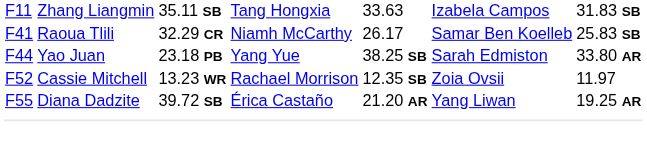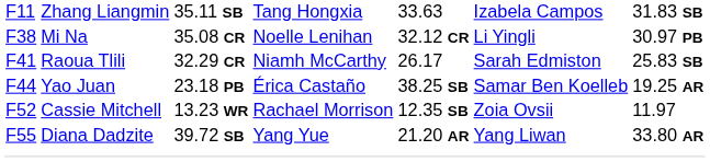 <table>
 <tr>
 <td><a href='#'>F11</a></td>
 <td><a href='#'>Zhang Liangmin</a><br></td>
 <td>35.11 <small><strong>SB</strong></small></td>
 <td><a href='#'>Tang Hongxia</a><br></td>
 <td>33.63</td>
 <td><a href='#'>Izabela Campos</a><br></td>
 <td>31.83 <small><strong>SB</strong></small></td>
 </tr>
 <tr>
+<td><a href='#'>F38</a></td>
+<td><a href='#'>Mi Na</a><br></td>
+<td>35.08 <small><strong>CR</strong></small></td>
+<td><a href='#'>Noelle Lenihan</a><br></td>
+<td>32.12 <small><strong>CR</strong></small></td>
+<td><a href='#'>Li Yingli</a><br></td>
+<td>30.97 <small><strong>PB</strong></small></td>
+</tr>
+<tr>
 <td><a href='#'>F41</a></td>
 <td><a href='#'>Raoua Tlili</a><br></td>
 <td>32.29 <small><strong>CR</strong></small></td>
 <td><a href='#'>Niamh McCarthy</a><br></td>
 <td>26.17</td>
-<td><a href='#'>Samar Ben Koelleb</a><br></td>
+<td><a href='#'>Sarah Edmiston</a><br></td>
 <td>25.83 <small><strong>SB</strong></small></td>
 </tr>
 <tr>
 <td><a href='#'>F44</a></td>
 <td><a href='#'>Yao Juan</a><br></td>
 <td>23.18 <small><strong>PB</strong></small></td>
-<td><a href='#'>Yang Yue</a><br></td>
+<td><a href='#'>Érica Castaño</a><br></td>
 <td>38.25 <small><strong>SB</strong></small></td>
-<td><a href='#'>Sarah Edmiston</a><br></td>
-<td>33.80 <small><strong>AR</strong></small></td>
+<td><a href='#'>Samar Ben Koelleb</a><br></td>
+<td>19.25 <small><strong>AR</strong></small></td>
 </tr>
 <tr>
 <td><a href='#'>F52</a></td>
 <td><a href='#'>Cassie Mitchell</a><br></td>
 <td>13.23 <small><strong>WR</strong></small></td>
 <td><a href='#'>Rachael Morrison</a><br></td>
 <td>12.35 <small><strong>SB</strong></small></td>
 <td><a href='#'>Zoia Ovsii</a><br></td>
 <td>11.97</td>
 </tr>
 <tr>
 <td><a href='#'>F55</a></td>
 <td><a href='#'>Diana Dadzite</a><br></td>
 <td>39.72 <small><strong>SB</strong></small></td>
-<td><a href='#'>Érica Castaño</a><br></td>
+<td><a href='#'>Yang Yue</a><br></td>
 <td>21.20 <small><strong>AR</strong></small></td>
 <td><a href='#'>Yang Liwan</a><br></td>
-<td>19.25 <small><strong>AR</strong></small></td>
+<td>33.80 <small><strong>AR</strong></small></td>
 </tr>
 <tr>
 <td colspan=7></td>
 </tr>
 <tr>
 </tr>
 <tr bgcolor= e8e8e8>
 <td colspan=7></td>
 </tr>
 </table>
